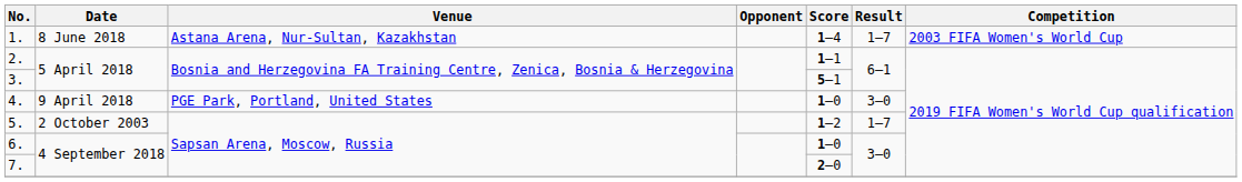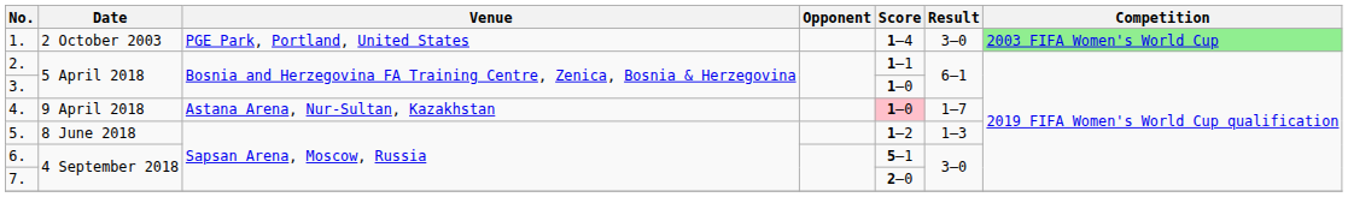 <table class="wikitable">
 <tr>
 <th>No.</th>
 <th>Date</th>
 <th>Venue</th>
 <th>Opponent</th>
 <th>Score</th>
 <th>Result</th>
 <th>Competition</th>
 </tr>
 <tr>
 <td>1.</td>
-<td>8 June 2018</td>
-<td><a href='#'>Astana Arena</a>, <a href='#'>Nur-Sultan</a>, <a href='#'>Kazakhstan</a></td>
+<td>2 October 2003</td>
+<td><a href='#'>PGE Park</a>, <a href='#'>Portland</a>, <a href='#'>United States</a></td>
 <td></td>
 <td align=center><strong>1</strong>–4</td>
-<td align=center>1–7</td>
-<td><a href='#'>2003 FIFA Women's World Cup</a></td>
+<td align=center>3–0</td>
+<td style="background: lightgreen;"><a href='#'>2003 FIFA Women's World Cup</a></td>
 </tr>
 <tr>
 <td>2.</td>
 <td rowspan=2>5 April 2018</td>
 <td rowspan=2><a href='#'>Bosnia and Herzegovina FA Training Centre</a>, <a href='#'>Zenica</a>, <a href='#'>Bosnia & Herzegovina</a></td>
 <td rowspan=2></td>
 <td align=center><strong>1</strong>–1</td>
 <td rowspan=2 align=center>6–1</td>
 <td rowspan=6><a href='#'>2019 FIFA Women's World Cup qualification</a></td>
 </tr>
 <tr>
 <td>3.</td>
-<td align=center><strong>5</strong>–1</td>
+<td align=center><strong>1</strong>–0</td>
 </tr>
 <tr>
 <td>4.</td>
 <td>9 April 2018</td>
-<td><a href='#'>PGE Park</a>, <a href='#'>Portland</a>, <a href='#'>United States</a></td>
+<td><a href='#'>Astana Arena</a>, <a href='#'>Nur-Sultan</a>, <a href='#'>Kazakhstan</a></td>
 <td></td>
-<td align=center><strong>1</strong>–0</td>
-<td align=center>3–0</td>
+<td align=center style="background: pink;"><strong>1</strong>–0</td>
+<td align=center>1–7</td>
 </tr>
 <tr>
 <td>5.</td>
-<td>2 October 2003</td>
+<td>8 June 2018</td>
 <td rowspan=3><a href='#'>Sapsan Arena</a>, <a href='#'>Moscow</a>, <a href='#'>Russia</a></td>
 <td></td>
 <td align=center><strong>1</strong>–2</td>
-<td align=center>1–7</td>
+<td align=center>1–3</td>
 </tr>
 <tr>
 <td>6.</td>
 <td rowspan=2>4 September 2018</td>
 <td rowspan=2></td>
-<td align=center><strong>1</strong>–0</td>
+<td align=center><strong>5</strong>–1</td>
 <td rowspan=2 align=center>3–0</td>
 </tr>
 <tr>
 <td>7.</td>
 <td align=center><strong>2</strong>–0</td>
 </tr>
 <tr>
 </tr>
 </table>
